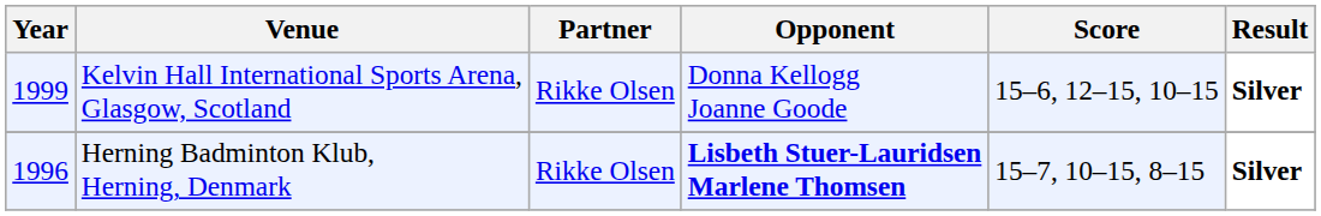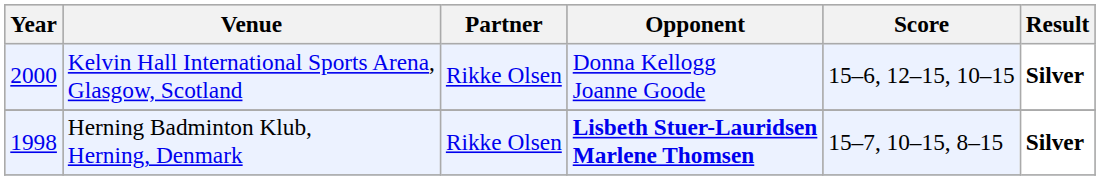 <table class="sortable wikitable" style="font-size: 90%;">
 <tr>
 <th>Year</th>
 <th>Venue</th>
 <th>Partner</th>
 <th>Opponent</th>
 <th>Score</th>
 <th>Result</th>
 </tr>
 <tr style="background:#ECF2FF">
-<td align="center"><a href='#'>1999</a></td>
+<td align="center"><a href='#'>2000</a></td>
 <td align="left"><a href='#'>Kelvin Hall International Sports Arena</a>,<br><a href='#'>Glasgow, Scotland</a></td>
 <td align="left"> <a href='#'>Rikke Olsen</a></td>
 <td align="left"> <a href='#'>Donna Kellogg</a> <br>  <a href='#'>Joanne Goode</a></td>
 <td align="left">15–6, 12–15, 10–15</td>
 <td style="text-align:left; background:white"> <strong>Silver</strong></td>
 </tr>
 <tr>
 </tr>
 <tr style="background:#ECF2FF">
-<td align="center"><a href='#'>1996</a></td>
+<td align="center"><a href='#'>1998</a></td>
 <td align="left">Herning Badminton Klub,<br><a href='#'>Herning, Denmark</a></td>
 <td align="left"> <a href='#'>Rikke Olsen</a></td>
 <td align="left"><strong> <a href='#'>Lisbeth Stuer-Lauridsen</a> <br>  <a href='#'>Marlene Thomsen</a></strong></td>
 <td align="left">15–7, 10–15, 8–15</td>
 <td style="text-align:left; background:white"> <strong>Silver</strong></td>
 </tr>
 </table>
